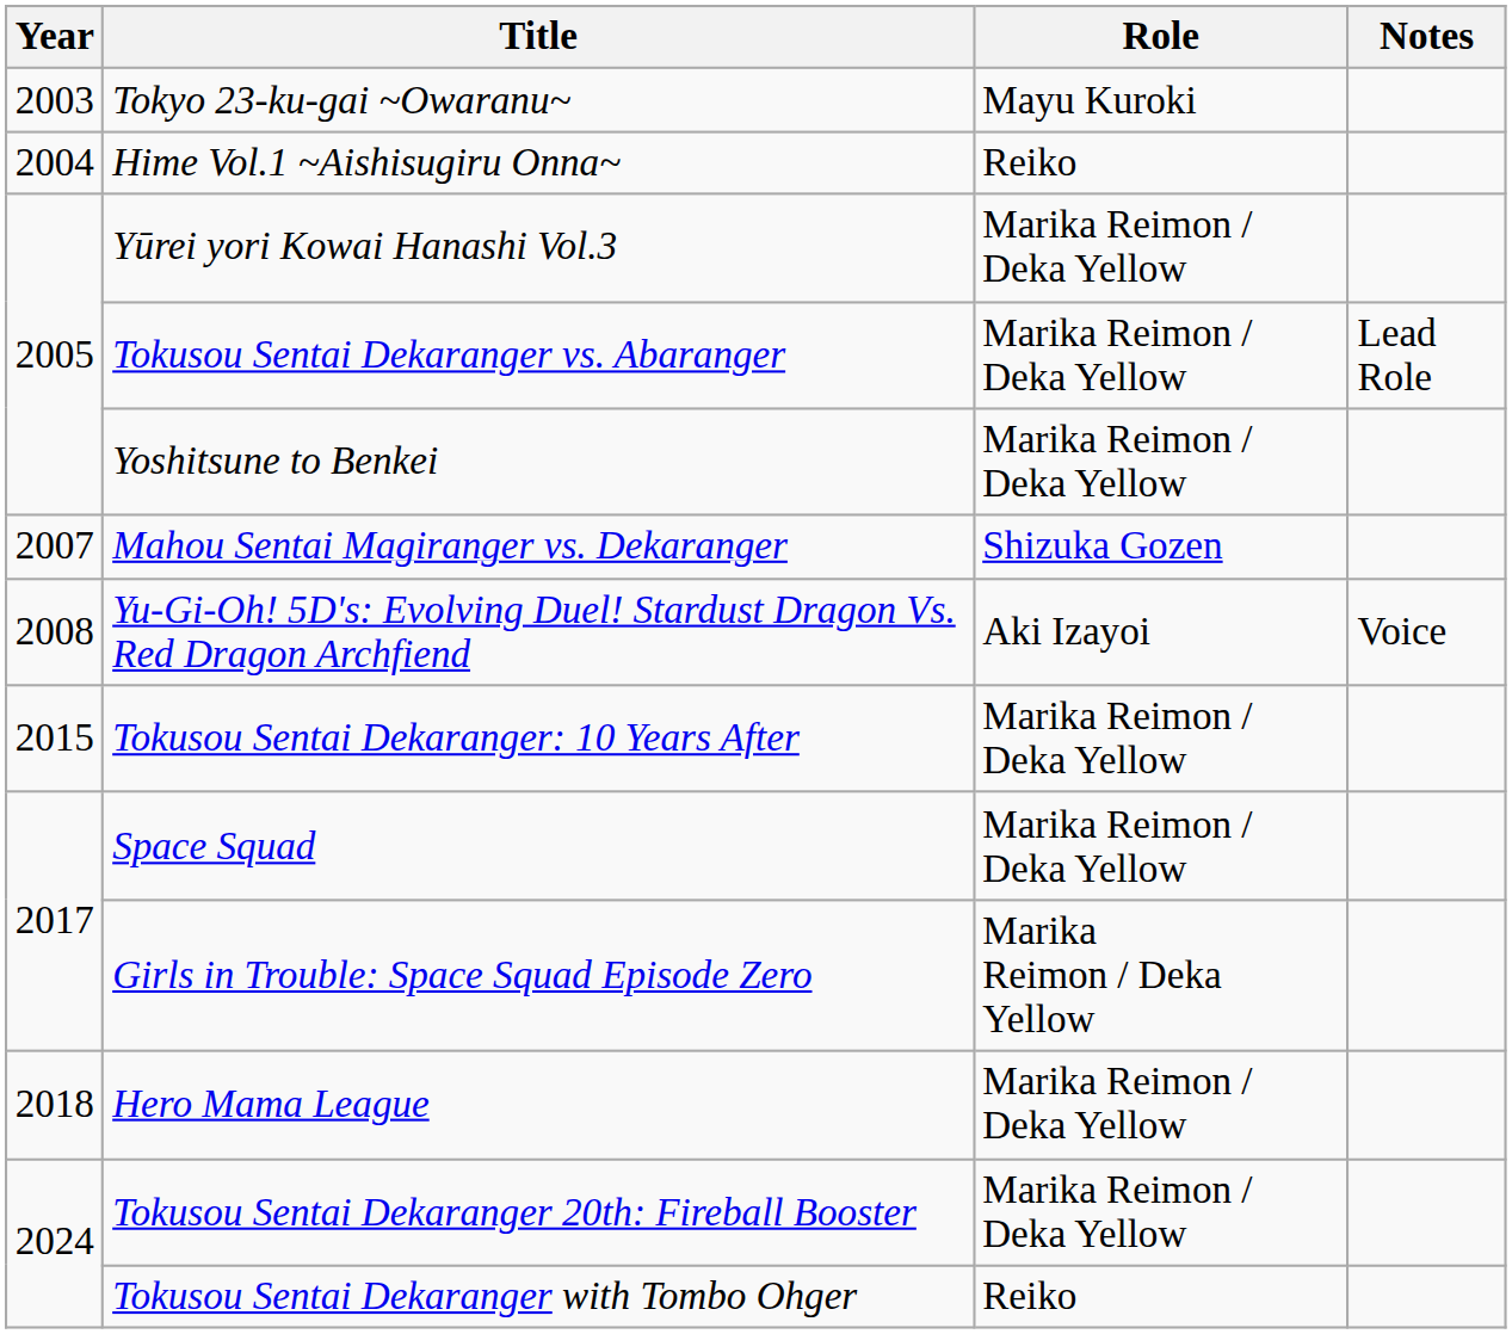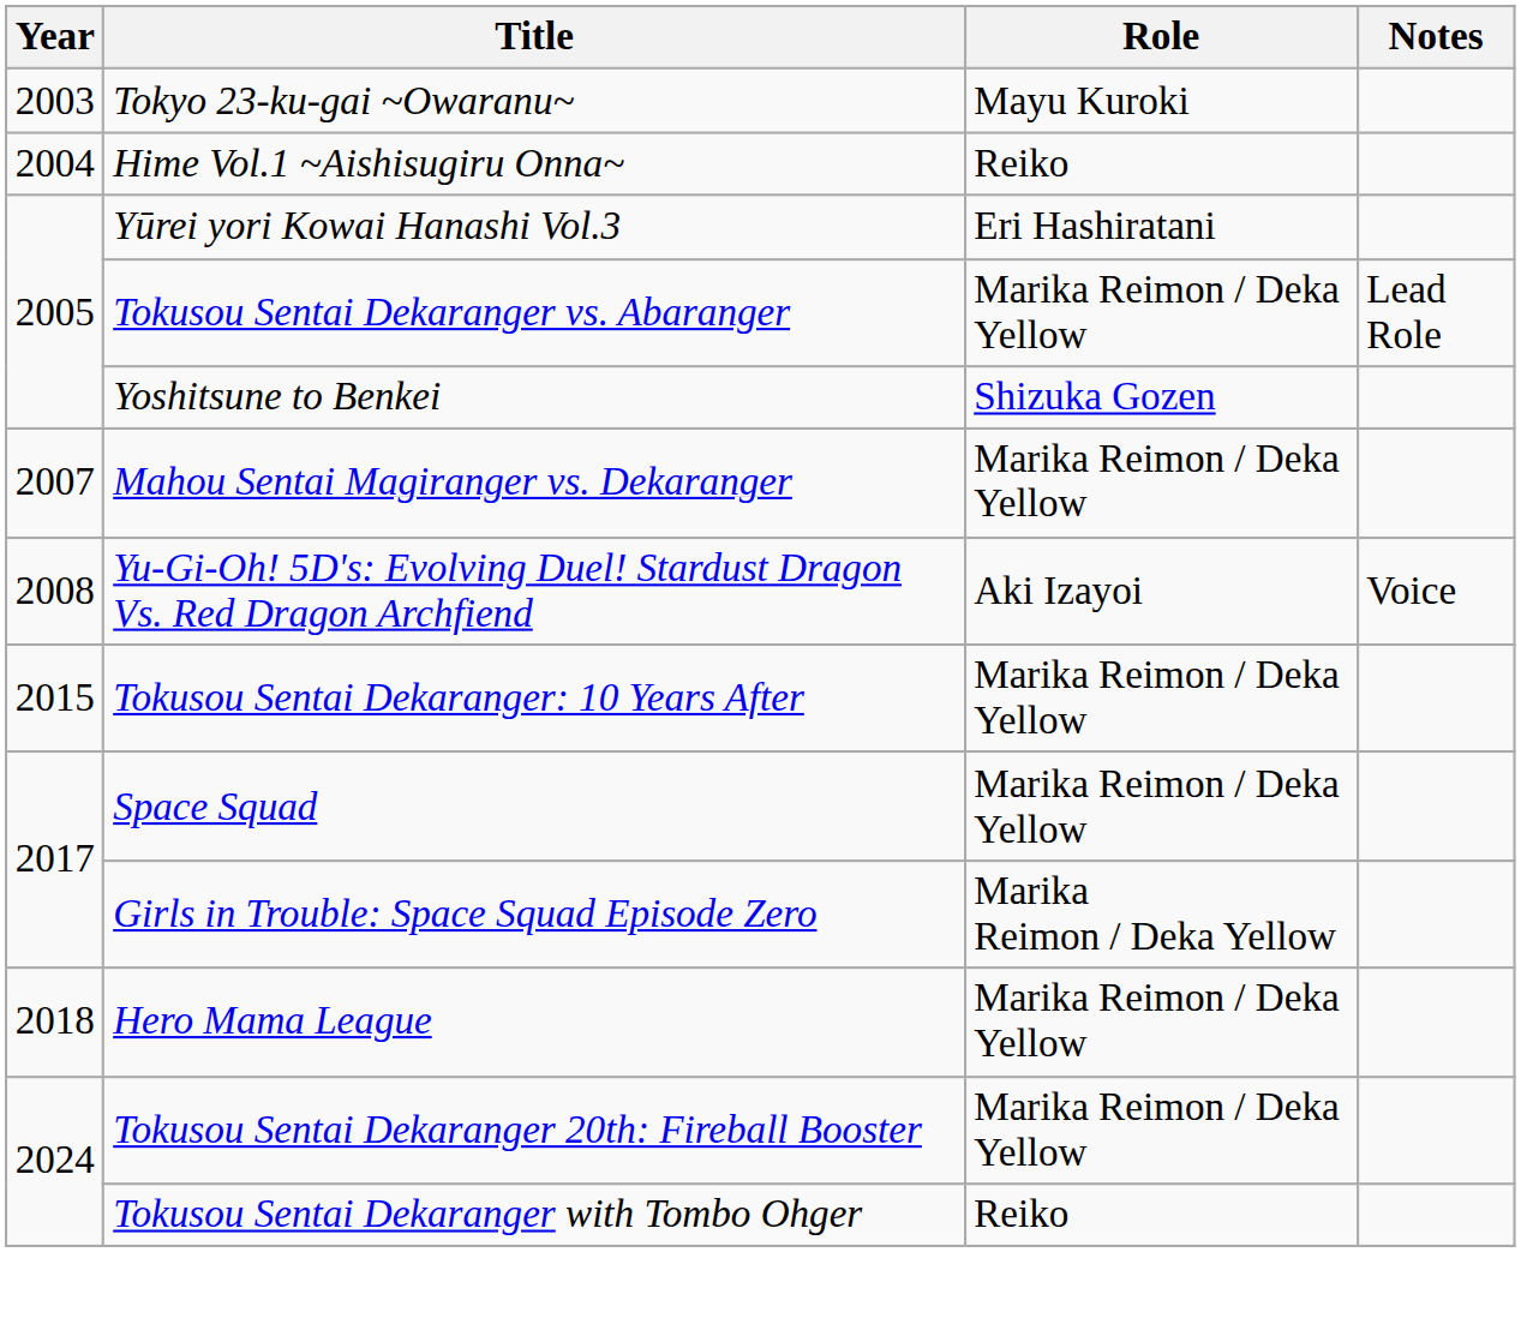 <table class="wikitable sortable">
 <tr>
 <th>Year</th>
 <th>Title</th>
 <th>Role</th>
 <th class="unsortable">Notes</th>
 </tr>
 <tr>
 <td>2003</td>
 <td><em>Tokyo 23-ku-gai ~Owaranu~</em></td>
 <td>Mayu Kuroki</td>
 <td></td>
 </tr>
 <tr>
 <td>2004</td>
 <td><em>Hime Vol.1 ~Aishisugiru Onna~</em></td>
 <td>Reiko</td>
 <td></td>
 </tr>
 <tr>
 <td rowspan="3">2005</td>
 <td><em>Yūrei yori Kowai Hanashi Vol.3</em></td>
-<td>Marika Reimon /  Deka Yellow</td>
+<td>Eri Hashiratani</td>
 <td></td>
 </tr>
 <tr>
 <td><em><a href='#'>Tokusou Sentai Dekaranger vs. Abaranger</a></em></td>
 <td>Marika Reimon / Deka Yellow</td>
 <td>Lead Role</td>
 </tr>
 <tr>
 <td><em>Yoshitsune to Benkei</em></td>
-<td>Marika Reimon / Deka Yellow</td>
+<td><a href='#'>Shizuka Gozen</a></td>
 <td></td>
 </tr>
 <tr>
 <td>2007</td>
 <td><em><a href='#'>Mahou Sentai Magiranger vs. Dekaranger</a></em></td>
-<td><a href='#'>Shizuka Gozen</a></td>
+<td>Marika Reimon / Deka Yellow</td>
 <td></td>
 </tr>
 <tr>
 <td>2008</td>
 <td><em><a href='#'>Yu-Gi-Oh! 5D's: Evolving Duel! Stardust Dragon Vs. Red Dragon Archfiend</a></em></td>
 <td>Aki Izayoi</td>
 <td>Voice</td>
 </tr>
 <tr>
 <td>2015</td>
 <td><em><a href='#'>Tokusou Sentai Dekaranger: 10 Years After</a></em></td>
 <td>Marika Reimon / Deka Yellow</td>
 <td></td>
 </tr>
 <tr>
 <td rowspan="2">2017</td>
 <td><em><a href='#'>Space Squad</a></em></td>
 <td>Marika Reimon  / Deka Yellow</td>
 <td></td>
 </tr>
 <tr>
 <td><em><a href='#'>Girls in Trouble: Space Squad Episode Zero</a></em></td>
 <td>Marika<br>Reimon  / Deka Yellow</td>
 <td></td>
 </tr>
 <tr>
 <td>2018</td>
 <td><em><a href='#'>Hero Mama League</a></em></td>
 <td>Marika Reimon /  Deka Yellow</td>
 <td></td>
 </tr>
 <tr>
 <td rowspan="2">2024</td>
 <td><em><a href='#'>Tokusou Sentai Dekaranger 20th: Fireball Booster</a></em></td>
 <td>Marika Reimon  / Deka Yellow</td>
 <td></td>
 </tr>
 <tr>
 <td><em><a href='#'>Tokusou Sentai Dekaranger</a> with Tombo Ohger</em></td>
 <td>Reiko</td>
 <td></td>
 </tr>
 </table>
